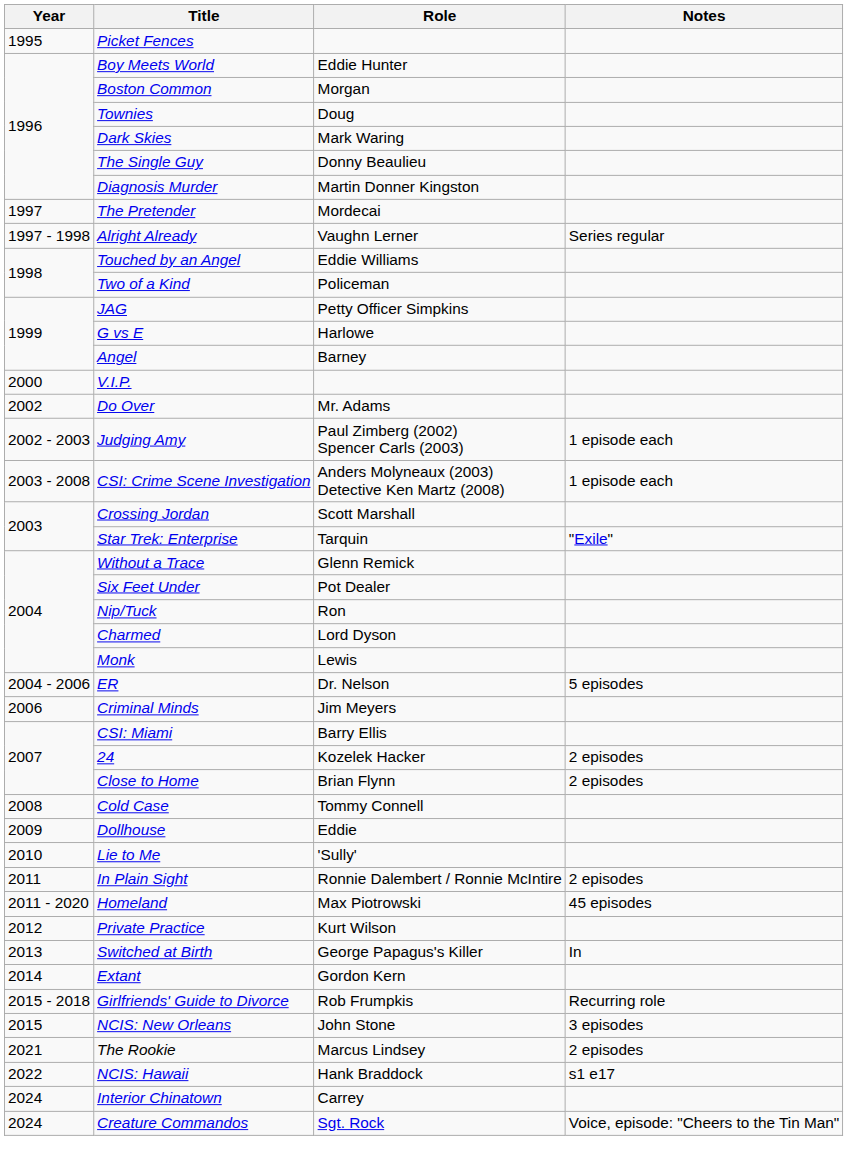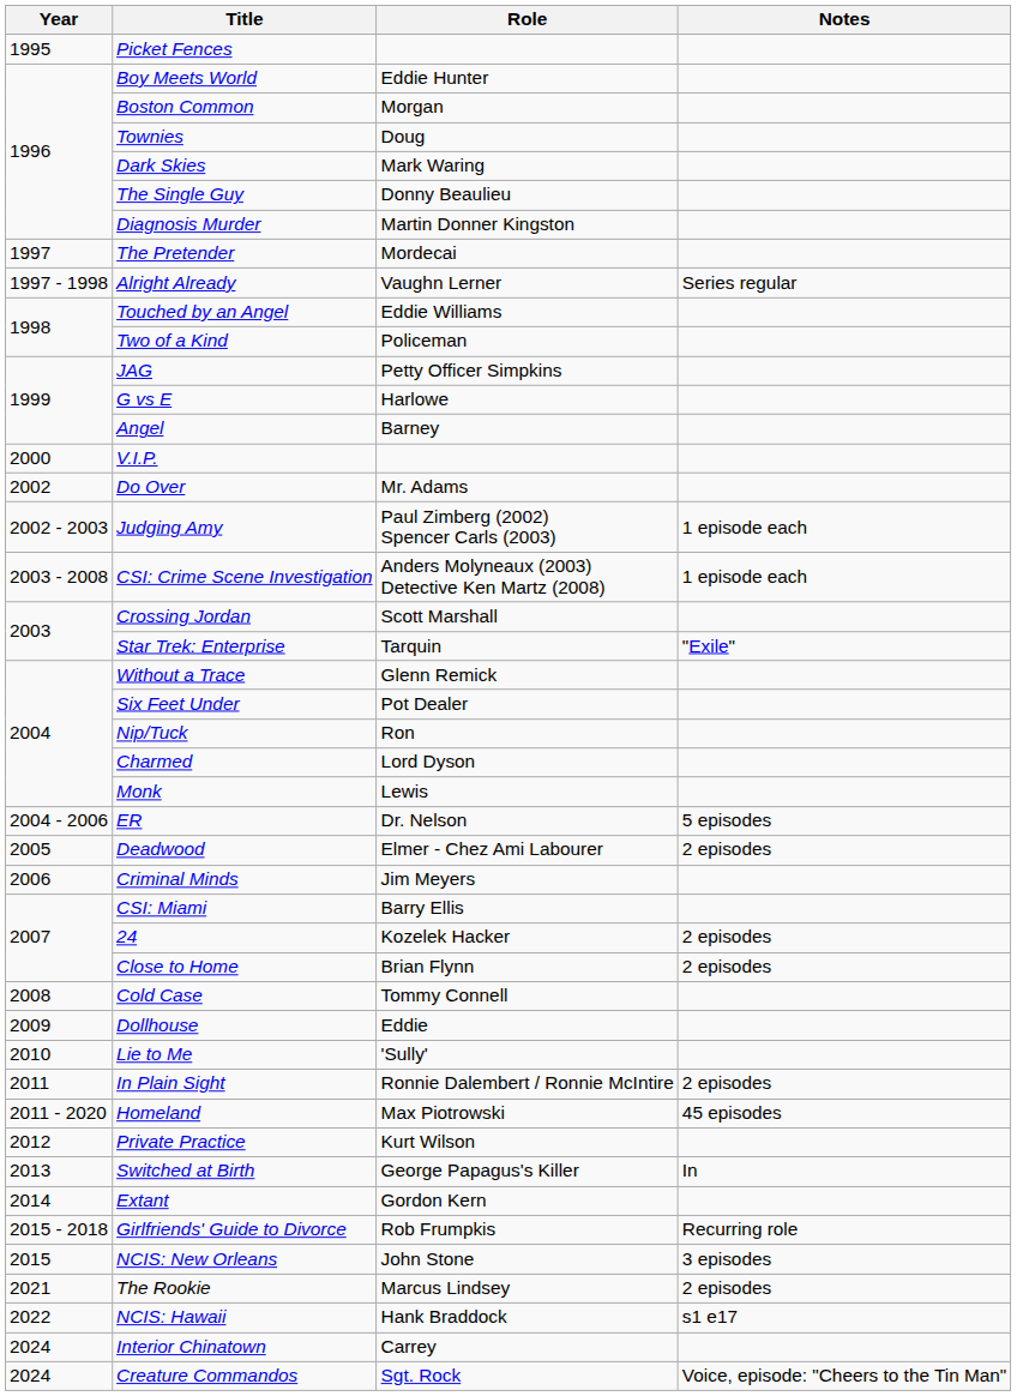 <table class="wikitable">
 <tr>
 <th>Year</th>
 <th>Title</th>
 <th>Role</th>
 <th>Notes</th>
 </tr>
 <tr>
 <td>1995</td>
 <td><em><a href='#'>Picket Fences</a></em></td>
 <td></td>
 <td></td>
 </tr>
 <tr>
 <td rowspan="6">1996</td>
 <td><em><a href='#'>Boy Meets World</a></em></td>
 <td>Eddie Hunter</td>
 <td></td>
 </tr>
 <tr>
 <td><em><a href='#'>Boston Common</a></em></td>
 <td>Morgan</td>
 <td></td>
 </tr>
 <tr>
 <td><em><a href='#'>Townies</a></em></td>
 <td>Doug</td>
 <td></td>
 </tr>
 <tr>
 <td><em><a href='#'>Dark Skies</a></em></td>
 <td>Mark Waring</td>
 <td></td>
 </tr>
 <tr>
 <td><em><a href='#'>The Single Guy</a></em></td>
 <td>Donny Beaulieu</td>
 <td></td>
 </tr>
 <tr>
 <td><em><a href='#'>Diagnosis Murder</a></em></td>
 <td>Martin Donner Kingston</td>
 <td></td>
 </tr>
 <tr>
 <td>1997</td>
 <td><em><a href='#'>The Pretender</a></em></td>
 <td>Mordecai</td>
 <td></td>
 </tr>
 <tr>
 <td>1997 - 1998</td>
 <td><em><a href='#'>Alright Already</a></em></td>
 <td>Vaughn Lerner</td>
 <td>Series regular</td>
 </tr>
 <tr>
 <td rowspan="2">1998</td>
 <td><em><a href='#'>Touched by an Angel</a></em></td>
 <td>Eddie Williams</td>
 <td></td>
 </tr>
 <tr>
 <td><em><a href='#'>Two of a Kind</a></em></td>
 <td>Policeman</td>
 <td></td>
 </tr>
 <tr>
 <td rowspan="3">1999</td>
 <td><em><a href='#'>JAG</a></em></td>
 <td>Petty Officer Simpkins</td>
 <td></td>
 </tr>
 <tr>
 <td><em><a href='#'>G vs E</a></em></td>
 <td>Harlowe</td>
 <td></td>
 </tr>
 <tr>
 <td><em><a href='#'>Angel</a></em></td>
 <td>Barney</td>
 <td></td>
 </tr>
 <tr>
 <td>2000</td>
 <td><em><a href='#'>V.I.P.</a></em></td>
 <td></td>
 <td></td>
 </tr>
 <tr>
 <td>2002</td>
 <td><em><a href='#'>Do Over</a></em></td>
 <td>Mr. Adams</td>
 <td></td>
 </tr>
 <tr>
 <td>2002 - 2003</td>
 <td><em><a href='#'>Judging Amy</a></em></td>
 <td>Paul Zimberg (2002)<br>Spencer Carls (2003)</td>
 <td>1 episode each</td>
 </tr>
 <tr>
 <td>2003 - 2008</td>
 <td><em><a href='#'>CSI: Crime Scene Investigation</a></em></td>
 <td>Anders Molyneaux (2003)<br>Detective Ken Martz (2008)</td>
 <td>1 episode each</td>
 </tr>
 <tr>
 <td rowspan="2">2003</td>
 <td><em><a href='#'>Crossing Jordan</a></em></td>
 <td>Scott Marshall</td>
 <td></td>
 </tr>
 <tr>
 <td><em><a href='#'>Star Trek: Enterprise</a></em></td>
 <td>Tarquin</td>
 <td>"<a href='#'>Exile</a>"</td>
 </tr>
 <tr>
 <td rowspan="5">2004</td>
 <td><em><a href='#'>Without a Trace</a></em></td>
 <td>Glenn Remick</td>
 <td></td>
 </tr>
 <tr>
 <td><em><a href='#'>Six Feet Under</a></em></td>
 <td>Pot Dealer</td>
 <td></td>
 </tr>
 <tr>
 <td><em><a href='#'>Nip/Tuck</a></em></td>
 <td>Ron</td>
 <td></td>
 </tr>
 <tr>
 <td><em><a href='#'>Charmed</a></em></td>
 <td>Lord Dyson</td>
 <td></td>
 </tr>
 <tr>
 <td><em><a href='#'>Monk</a></em></td>
 <td>Lewis</td>
 <td></td>
 </tr>
 <tr>
 <td>2004 - 2006</td>
 <td><em><a href='#'>ER</a></em></td>
 <td>Dr. Nelson</td>
 <td>5 episodes</td>
 </tr>
 <tr>
+<td>2005</td>
+<td><em><a href='#'>Deadwood</a></em></td>
+<td>Elmer - Chez Ami Labourer</td>
+<td>2 episodes</td>
+</tr>
+<tr>
 <td>2006</td>
 <td><em><a href='#'>Criminal Minds</a></em></td>
 <td>Jim Meyers</td>
 <td></td>
 </tr>
 <tr>
 <td rowspan="3">2007</td>
 <td><em><a href='#'>CSI: Miami</a></em></td>
 <td>Barry Ellis</td>
 <td></td>
 </tr>
 <tr>
 <td><em><a href='#'>24</a></em></td>
 <td>Kozelek Hacker</td>
 <td>2 episodes</td>
 </tr>
 <tr>
 <td><em><a href='#'>Close to Home</a></em></td>
 <td>Brian Flynn</td>
 <td>2 episodes</td>
 </tr>
 <tr>
 <td>2008</td>
 <td><em><a href='#'>Cold Case</a></em></td>
 <td>Tommy Connell</td>
 <td></td>
 </tr>
 <tr>
 <td>2009</td>
 <td><em><a href='#'>Dollhouse</a></em></td>
 <td>Eddie</td>
 <td></td>
 </tr>
 <tr>
 <td>2010</td>
 <td><em><a href='#'>Lie to Me</a></em></td>
 <td>'Sully'</td>
 <td></td>
 </tr>
 <tr>
 <td>2011</td>
 <td><em><a href='#'>In Plain Sight</a></em></td>
 <td>Ronnie Dalembert / Ronnie McIntire</td>
 <td>2 episodes</td>
 </tr>
 <tr>
 <td>2011 - 2020</td>
 <td><em><a href='#'>Homeland</a></em></td>
 <td>Max Piotrowski</td>
 <td>45 episodes</td>
 </tr>
 <tr>
 <td>2012</td>
 <td><em><a href='#'>Private Practice</a></em></td>
 <td>Kurt Wilson</td>
 <td></td>
 </tr>
 <tr>
 <td>2013</td>
 <td><em><a href='#'>Switched at Birth</a></em></td>
 <td>George Papagus's Killer</td>
 <td>In</td>
 </tr>
 <tr>
 <td>2014</td>
 <td><em><a href='#'>Extant</a></em></td>
 <td>Gordon Kern</td>
 <td></td>
 </tr>
 <tr>
 <td>2015 - 2018</td>
 <td><em><a href='#'>Girlfriends' Guide to Divorce</a></em></td>
 <td>Rob Frumpkis</td>
 <td>Recurring role</td>
 </tr>
 <tr>
 <td>2015</td>
 <td><em><a href='#'>NCIS: New Orleans</a></em></td>
 <td>John Stone</td>
 <td>3 episodes</td>
 </tr>
 <tr>
 <td>2021</td>
 <td><em>The Rookie</em></td>
 <td>Marcus Lindsey</td>
 <td>2 episodes</td>
 </tr>
 <tr>
 <td>2022</td>
 <td><em><a href='#'>NCIS: Hawaii</a></em></td>
 <td>Hank Braddock</td>
 <td>s1 e17</td>
 </tr>
 <tr>
 <td>2024</td>
 <td><em><a href='#'>Interior Chinatown</a></em></td>
 <td>Carrey</td>
 <td></td>
 </tr>
 <tr>
 <td>2024</td>
 <td><em><a href='#'>Creature Commandos</a></em></td>
 <td><a href='#'>Sgt. Rock</a></td>
 <td>Voice, episode: "Cheers to the Tin Man"</td>
 </tr>
 </table>
